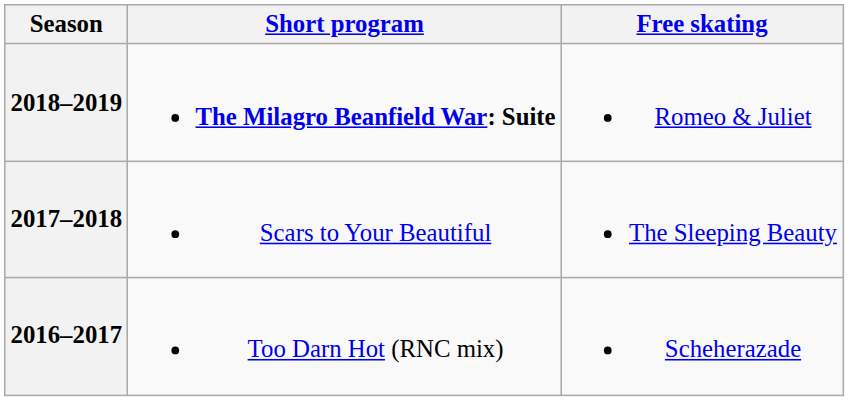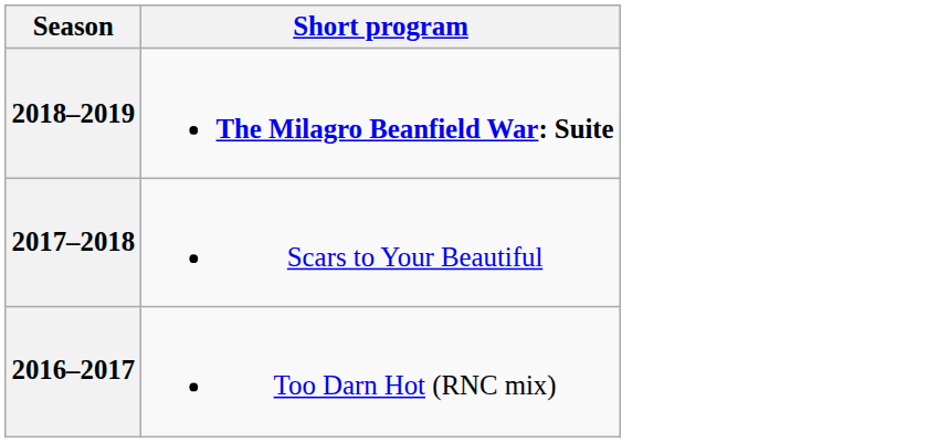 <table class=wikitable style=text-align:center>
 <tr>
 <th>Season</th>
 <th><a href='#'>Short program</a></th>
-<th><a href='#'>Free skating</a></th>
 </tr>
 <tr>
 <th>2018–2019 <br> </th>
 <td><strong><br><ul><li><a href='#'>The Milagro Beanfield War</a>: Suite <br></li></ul></strong></td>
-<td><br><ul><li><a href='#'>Romeo & Juliet</a> <br></li></ul></td>
 </tr>
 <tr>
 <th>2017–2018 <br> </th>
 <td><br><ul><li><a href='#'>Scars to Your Beautiful</a> <br></li></ul></td>
-<td><br><ul><li><a href='#'>The Sleeping Beauty</a> <br></li></ul></td>
 </tr>
 <tr>
 <th>2016–2017 <br> </th>
 <td><br><ul><li><a href='#'>Too Darn Hot</a> (RNC mix) <br></li></ul></td>
-<td><br><ul><li><a href='#'>Scheherazade</a> <br></li></ul></td>
 </tr>
 </table>
